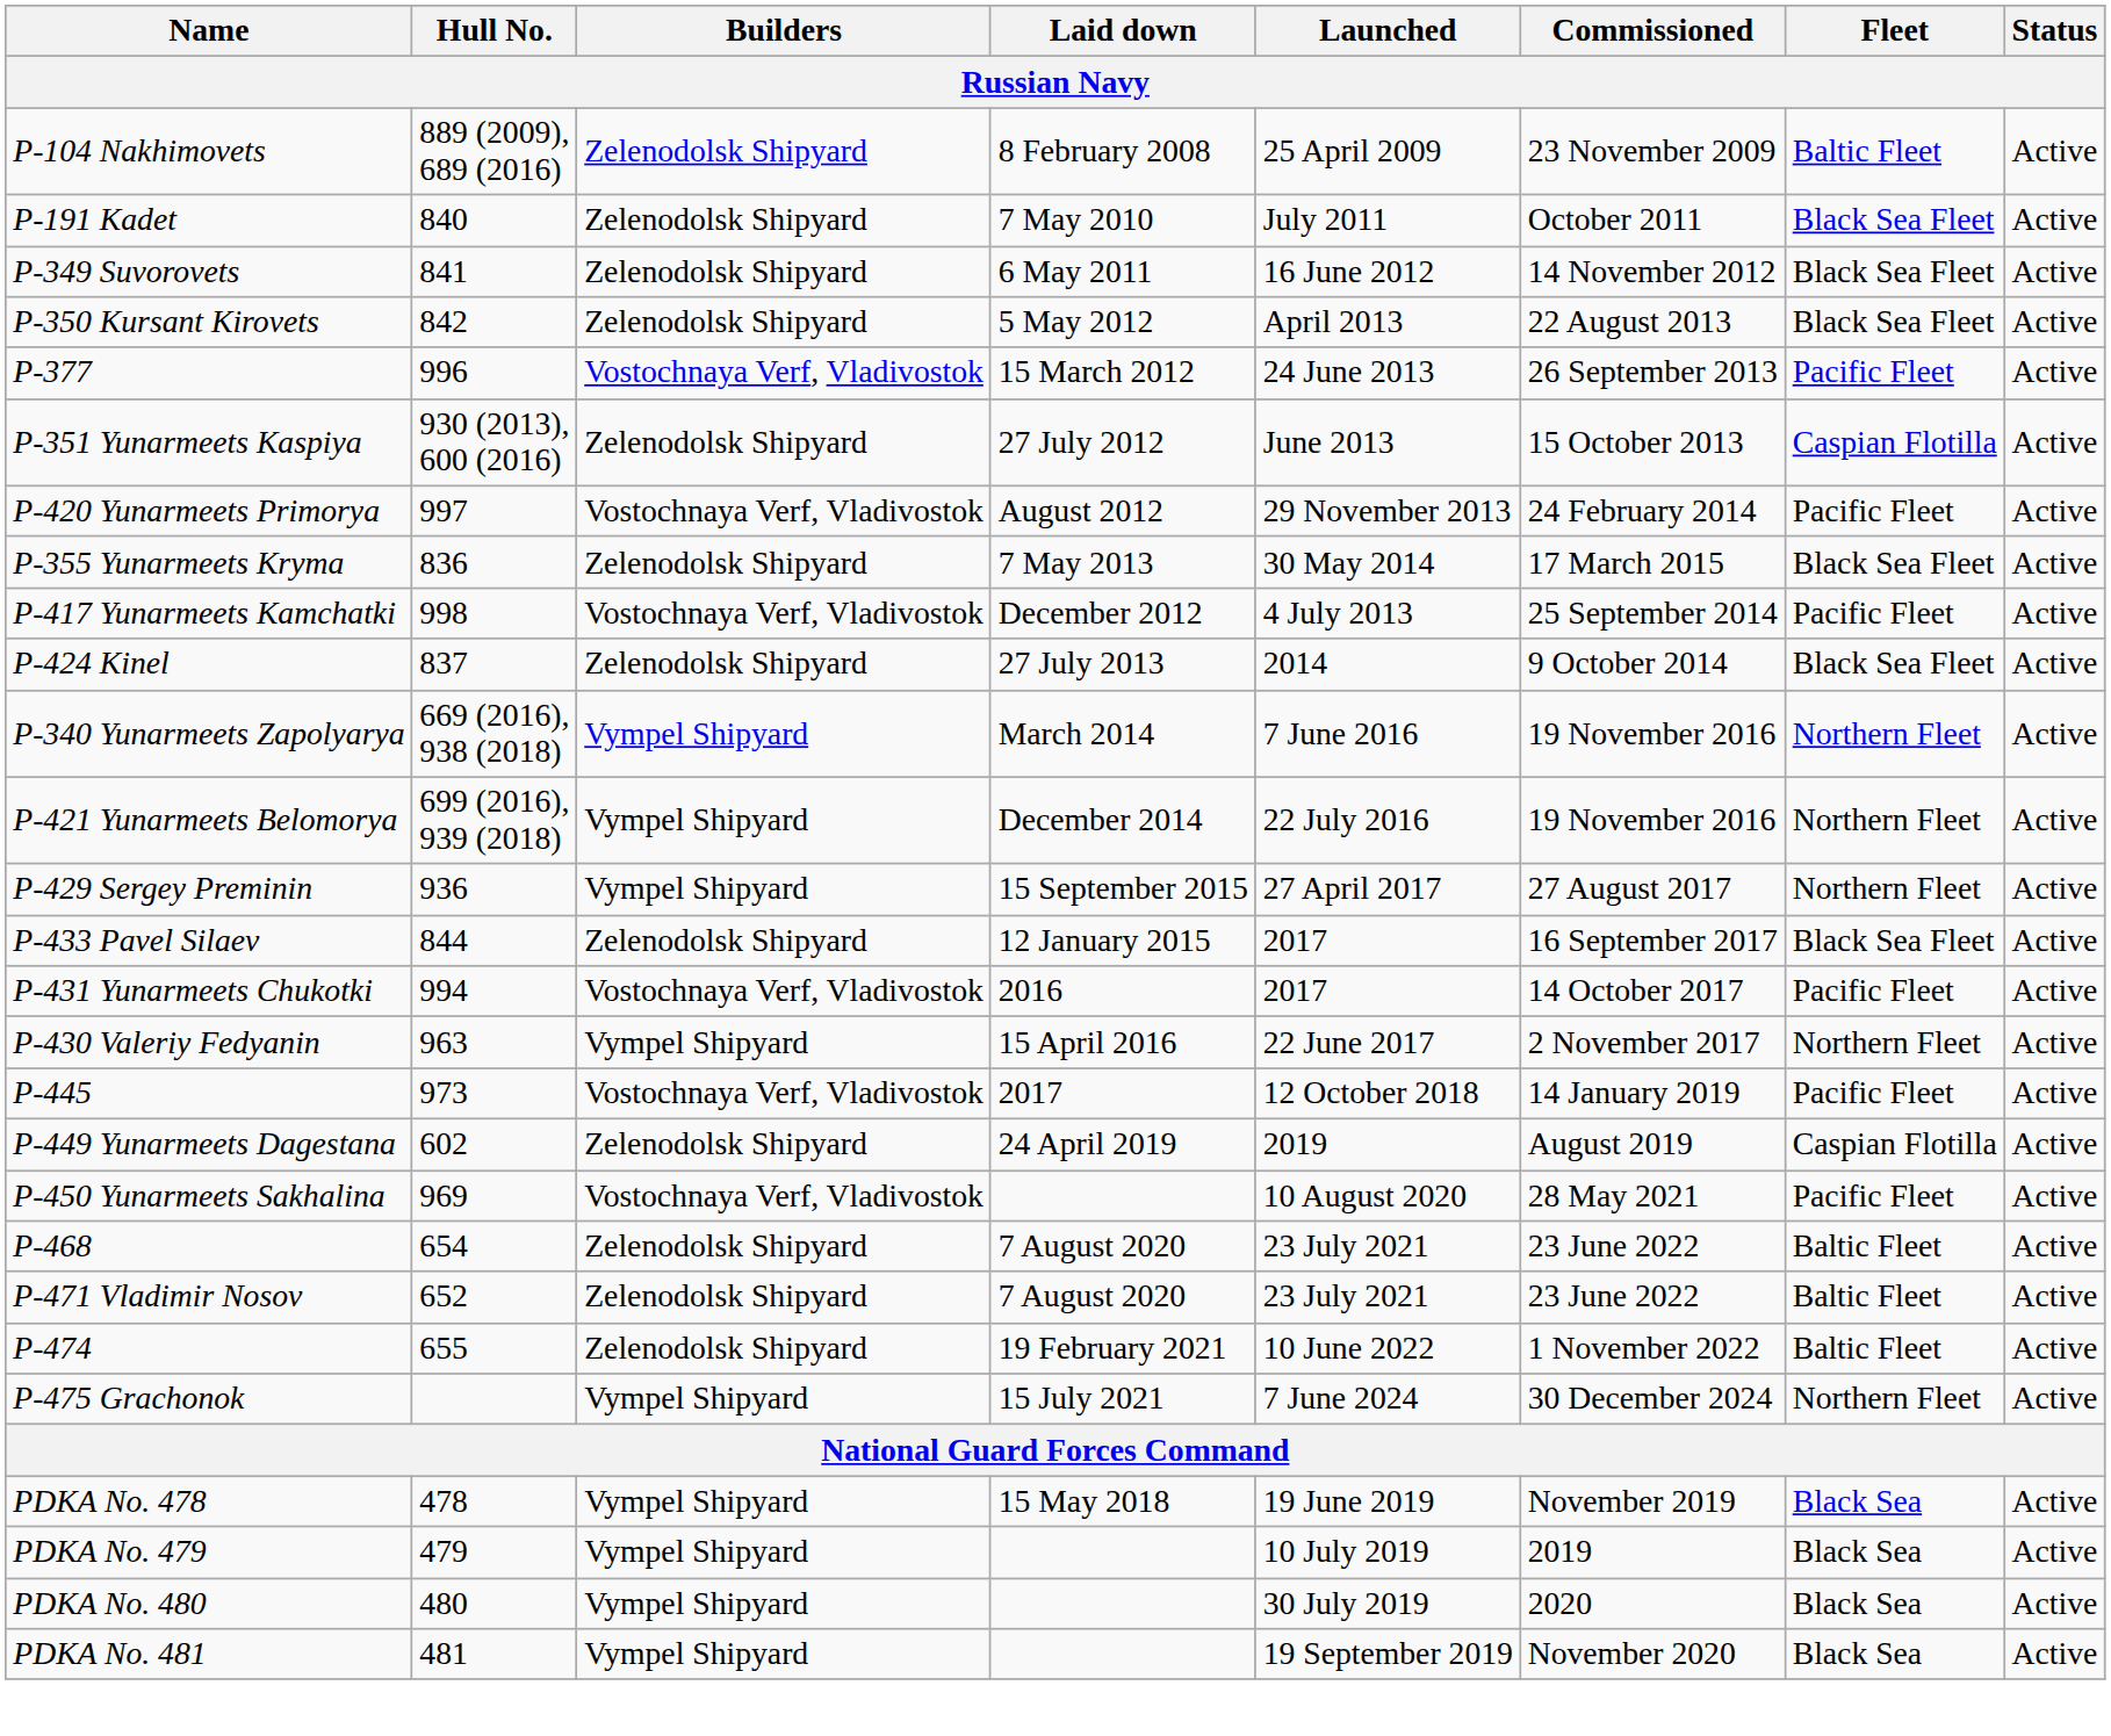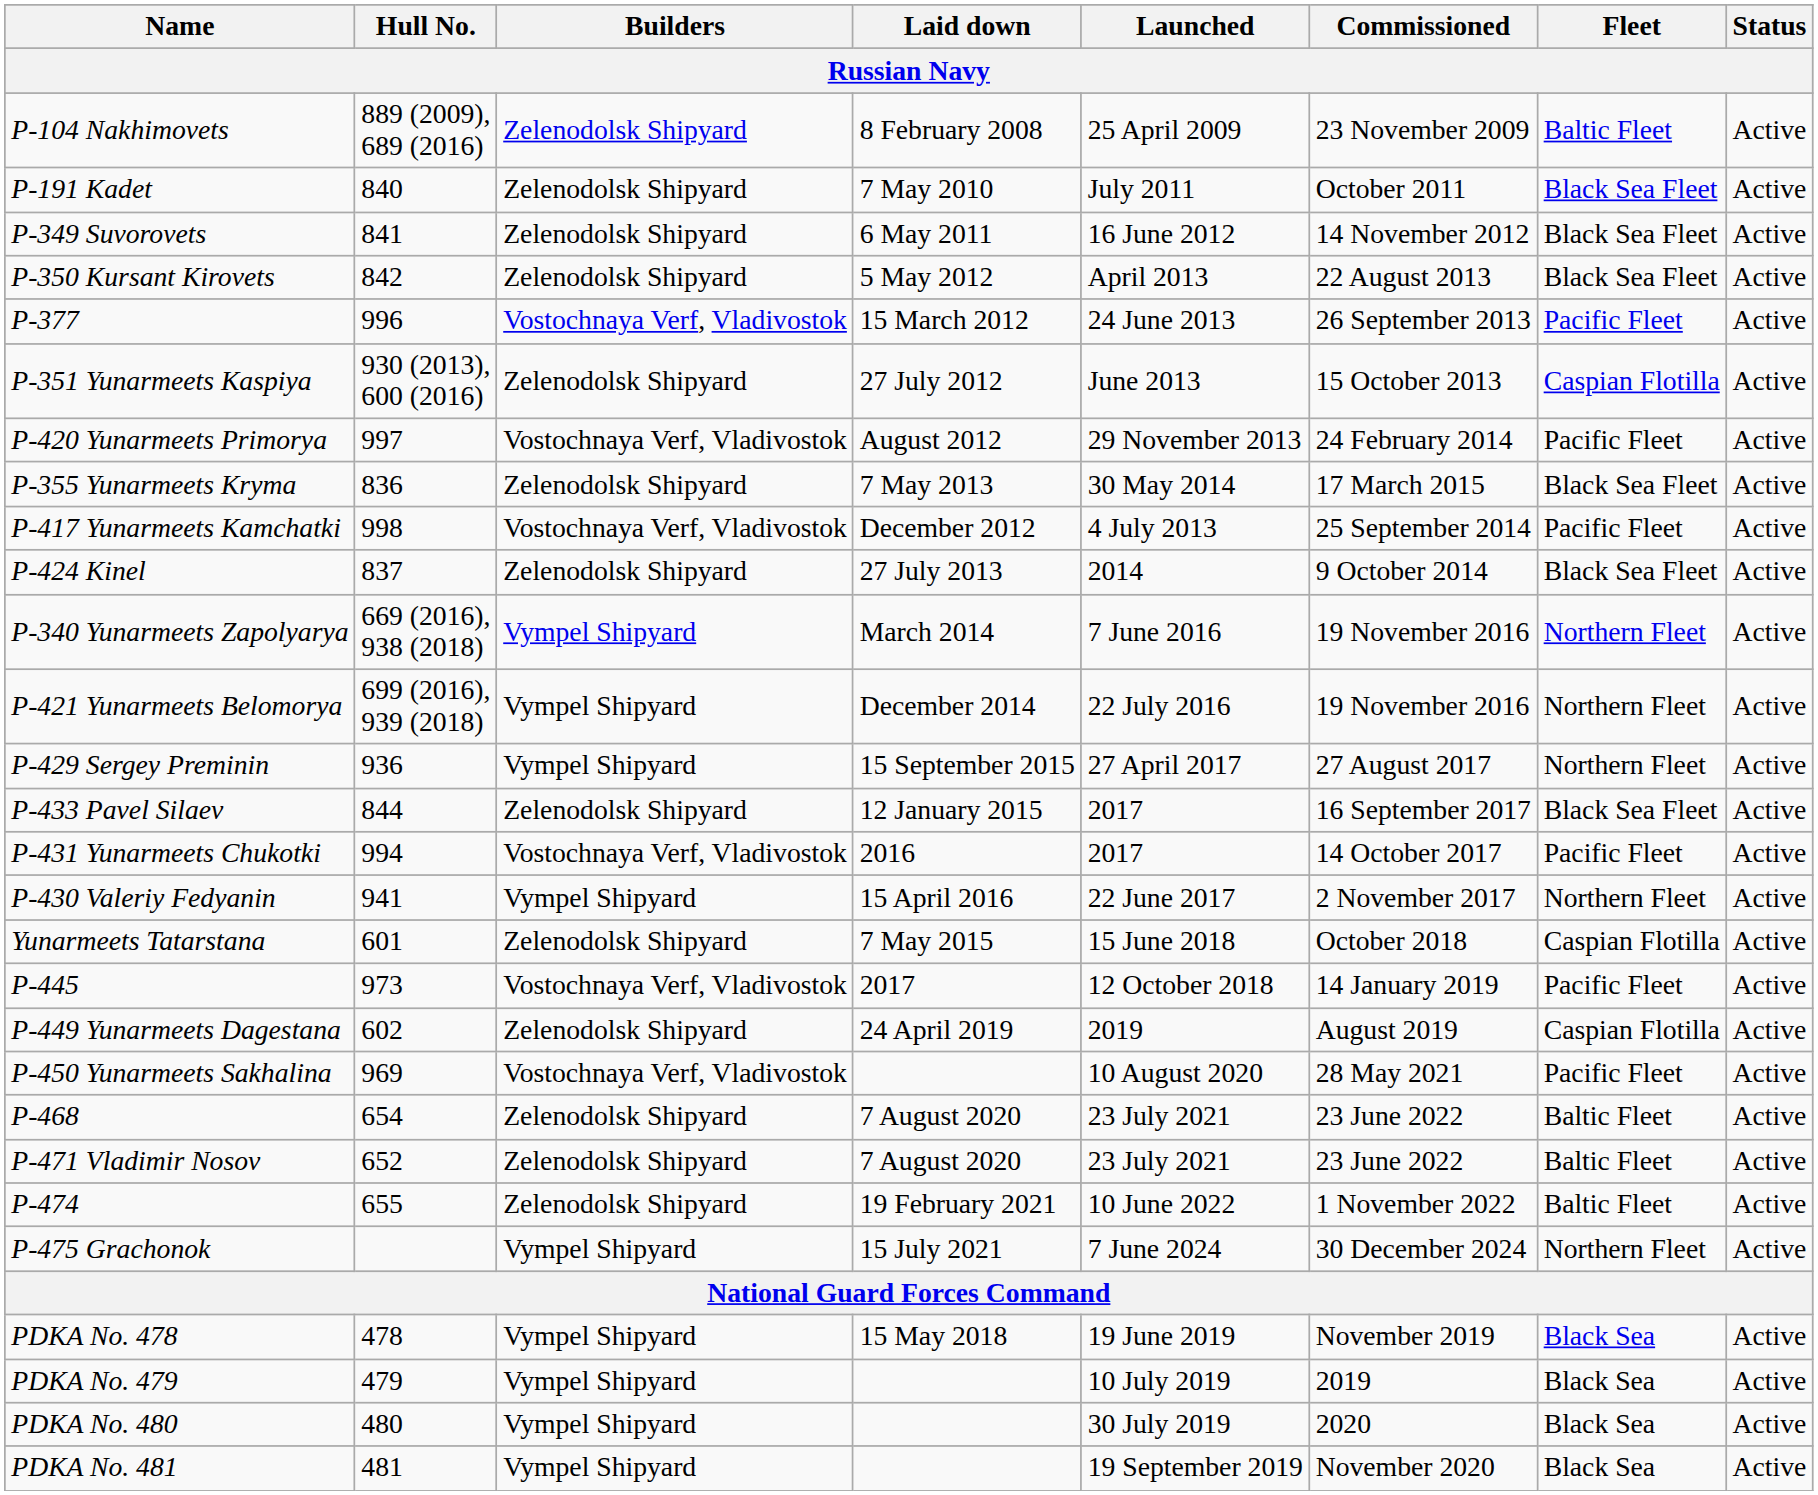 <table class="wikitable">
 <tr>
 <th>Name</th>
 <th>Hull No.</th>
 <th>Builders</th>
 <th>Laid down</th>
 <th>Launched</th>
 <th>Commissioned</th>
 <th>Fleet</th>
 <th>Status</th>
 </tr>
 <tr>
 <th colspan=8><a href='#'>Russian Navy</a></th>
 </tr>
 <tr>
 <td><em>P-104 Nakhimovets</em></td>
 <td>889 (2009),<br>689 (2016)</td>
 <td><a href='#'>Zelenodolsk Shipyard</a></td>
 <td>8 February 2008</td>
 <td>25 April 2009</td>
 <td>23 November 2009</td>
 <td><a href='#'>Baltic Fleet</a></td>
 <td>Active</td>
 </tr>
 <tr>
 <td><em>P-191 Kadet</em></td>
 <td>840</td>
 <td>Zelenodolsk Shipyard</td>
 <td>7 May 2010</td>
 <td>July 2011</td>
 <td>October 2011</td>
 <td><a href='#'>Black Sea Fleet</a></td>
 <td>Active</td>
 </tr>
 <tr>
 <td><em>P-349 Suvorovets</em></td>
 <td>841</td>
 <td>Zelenodolsk Shipyard</td>
 <td>6 May 2011</td>
 <td>16 June 2012</td>
 <td>14 November 2012</td>
 <td>Black Sea Fleet</td>
 <td>Active</td>
 </tr>
 <tr>
 <td><em>P-350 Kursant Kirovets</em></td>
 <td>842</td>
 <td>Zelenodolsk Shipyard</td>
 <td>5 May 2012</td>
 <td>April 2013</td>
 <td>22 August 2013</td>
 <td>Black Sea Fleet</td>
 <td>Active</td>
 </tr>
 <tr>
 <td><em>P-377</em></td>
 <td>996</td>
 <td><a href='#'>Vostochnaya Verf</a>, <a href='#'>Vladivostok</a></td>
 <td>15 March 2012</td>
 <td>24 June 2013</td>
 <td>26 September 2013</td>
 <td><a href='#'>Pacific Fleet</a></td>
 <td>Active</td>
 </tr>
 <tr>
 <td><em>P-351 Yunarmeets Kaspiya</em></td>
 <td>930 (2013),<br>600 (2016)</td>
 <td>Zelenodolsk Shipyard</td>
 <td>27 July 2012</td>
 <td>June 2013</td>
 <td>15 October 2013</td>
 <td><a href='#'>Caspian Flotilla</a></td>
 <td>Active</td>
 </tr>
 <tr>
 <td><em>P-420 Yunarmeets Primorya</em></td>
 <td>997</td>
 <td>Vostochnaya Verf, Vladivostok</td>
 <td>August 2012</td>
 <td>29 November 2013</td>
 <td>24 February 2014</td>
 <td>Pacific Fleet</td>
 <td>Active</td>
 </tr>
 <tr>
 <td><em>P-355 Yunarmeets Kryma</em></td>
 <td>836</td>
 <td>Zelenodolsk Shipyard</td>
 <td>7 May 2013</td>
 <td>30 May 2014</td>
 <td>17 March 2015</td>
 <td>Black Sea Fleet</td>
 <td>Active</td>
 </tr>
 <tr>
 <td><em>P-417 Yunarmeets Kamchatki</em></td>
 <td>998</td>
 <td>Vostochnaya Verf, Vladivostok</td>
 <td>December 2012</td>
 <td>4 July 2013</td>
 <td>25 September 2014</td>
 <td>Pacific Fleet</td>
 <td>Active</td>
 </tr>
 <tr>
 <td><em>P-424 Kinel</em></td>
 <td>837</td>
 <td>Zelenodolsk Shipyard</td>
 <td>27 July 2013</td>
 <td>2014</td>
 <td>9 October 2014</td>
 <td>Black Sea Fleet</td>
 <td>Active</td>
 </tr>
 <tr>
 <td><em>P-340 Yunarmeets Zapolyarya</em></td>
 <td>669 (2016),<br>938 (2018)</td>
 <td><a href='#'>Vympel Shipyard</a></td>
 <td>March 2014</td>
 <td>7 June 2016</td>
 <td>19 November 2016</td>
 <td><a href='#'>Northern Fleet</a></td>
 <td>Active</td>
 </tr>
 <tr>
 <td><em>P-421 Yunarmeets Belomorya</em></td>
 <td>699 (2016),<br>939 (2018)</td>
 <td>Vympel Shipyard</td>
 <td>December 2014</td>
 <td>22 July 2016</td>
 <td>19 November 2016</td>
 <td>Northern Fleet</td>
 <td>Active</td>
 </tr>
 <tr>
 <td><em>P-429 Sergey Preminin</em></td>
 <td>936</td>
 <td>Vympel Shipyard</td>
 <td>15 September 2015</td>
 <td>27 April 2017</td>
 <td>27 August 2017</td>
 <td>Northern Fleet</td>
 <td>Active</td>
 </tr>
 <tr>
 <td><em>P-433 Pavel Silaev</em></td>
 <td>844</td>
 <td>Zelenodolsk Shipyard</td>
 <td>12 January 2015</td>
 <td>2017</td>
 <td>16 September 2017</td>
 <td>Black Sea Fleet</td>
 <td>Active</td>
 </tr>
 <tr>
 <td><em>P-431 Yunarmeets Chukotki</em></td>
 <td>994</td>
 <td>Vostochnaya Verf, Vladivostok</td>
 <td>2016</td>
 <td>2017</td>
 <td>14 October 2017</td>
 <td>Pacific Fleet</td>
 <td>Active</td>
 </tr>
 <tr>
 <td><em>P-430 Valeriy Fedyanin</em></td>
-<td>963</td>
+<td>941</td>
 <td>Vympel Shipyard</td>
 <td>15 April 2016</td>
 <td>22 June 2017</td>
 <td>2 November 2017</td>
 <td>Northern Fleet</td>
+<td>Active</td>
+</tr>
+<tr>
+<td><em>Yunarmeets Tatarstana</em></td>
+<td>601</td>
+<td>Zelenodolsk Shipyard</td>
+<td>7 May 2015</td>
+<td>15 June 2018</td>
+<td>October 2018</td>
+<td>Caspian Flotilla</td>
 <td>Active</td>
 </tr>
 <tr>
 <td><em>P-445</em></td>
 <td>973</td>
 <td>Vostochnaya Verf, Vladivostok</td>
 <td>2017</td>
 <td>12 October 2018</td>
 <td>14 January 2019</td>
 <td>Pacific Fleet</td>
 <td>Active</td>
 </tr>
 <tr>
 <td><em>P-449 Yunarmeets Dagestana</em></td>
 <td>602</td>
 <td>Zelenodolsk Shipyard</td>
 <td>24 April 2019</td>
 <td>2019</td>
 <td>August 2019</td>
 <td>Caspian Flotilla</td>
 <td>Active</td>
 </tr>
 <tr>
 <td><em>P-450 Yunarmeets Sakhalina</em></td>
 <td>969</td>
 <td>Vostochnaya Verf, Vladivostok</td>
 <td></td>
 <td>10 August 2020</td>
 <td>28 May 2021</td>
 <td>Pacific Fleet</td>
 <td>Active</td>
 </tr>
 <tr>
 <td><em>P-468</em></td>
 <td>654</td>
 <td>Zelenodolsk Shipyard</td>
 <td>7 August 2020</td>
 <td>23 July 2021</td>
 <td>23 June 2022</td>
 <td>Baltic Fleet</td>
 <td>Active</td>
 </tr>
 <tr>
 <td><em>P-471 Vladimir Nosov</em></td>
 <td>652</td>
 <td>Zelenodolsk Shipyard</td>
 <td>7 August 2020</td>
 <td>23 July 2021</td>
 <td>23 June 2022</td>
 <td>Baltic Fleet</td>
 <td>Active</td>
 </tr>
 <tr>
 <td><em>P-474</em></td>
 <td>655</td>
 <td>Zelenodolsk Shipyard</td>
 <td>19 February 2021</td>
 <td>10 June 2022</td>
 <td>1 November 2022</td>
 <td>Baltic Fleet</td>
 <td>Active</td>
 </tr>
 <tr>
 <td><em>P-475 Grachonok</em></td>
 <td></td>
 <td>Vympel Shipyard</td>
 <td>15 July 2021</td>
 <td>7 June 2024</td>
 <td>30 December 2024</td>
 <td>Northern Fleet</td>
 <td>Active</td>
 </tr>
 <tr>
 <th colspan=8><a href='#'>National Guard Forces Command</a></th>
 </tr>
 <tr>
 <td><em>PDKA No. 478</em></td>
 <td>478</td>
 <td>Vympel Shipyard</td>
 <td>15 May 2018</td>
 <td>19 June 2019</td>
 <td>November 2019</td>
 <td><a href='#'>Black Sea</a></td>
 <td>Active</td>
 </tr>
 <tr>
 <td><em>PDKA No. 479</em></td>
 <td>479</td>
 <td>Vympel Shipyard</td>
 <td></td>
 <td>10 July 2019</td>
 <td>2019</td>
 <td>Black Sea</td>
 <td>Active</td>
 </tr>
 <tr>
 <td><em>PDKA No. 480</em></td>
 <td>480</td>
 <td>Vympel Shipyard</td>
 <td></td>
 <td>30 July 2019</td>
 <td>2020</td>
 <td>Black Sea</td>
 <td>Active</td>
 </tr>
 <tr>
 <td><em>PDKA No. 481</em></td>
 <td>481</td>
 <td>Vympel Shipyard</td>
 <td></td>
 <td>19 September 2019</td>
 <td>November 2020</td>
 <td>Black Sea</td>
 <td>Active</td>
 </tr>
 </table>
